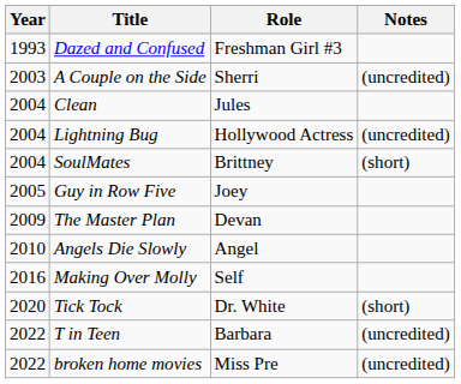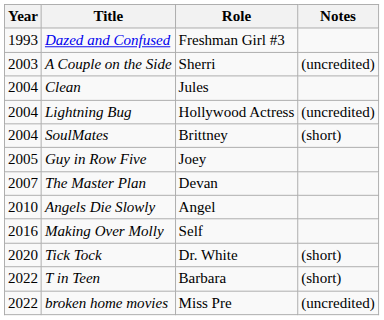 <table class="wikitable">
 <tr style="text-align:center;">
 <th scope="col">Year</th>
 <th scope="col">Title</th>
 <th scope="col">Role</th>
 <th scope="col">Notes</th>
 </tr>
 <tr>
 <td>1993</td>
 <td><em><a href='#'>Dazed and Confused</a></em></td>
 <td>Freshman Girl #3</td>
 <td></td>
 </tr>
 <tr>
 <td>2003</td>
 <td><em>A Couple on the Side</em></td>
 <td>Sherri</td>
 <td>(uncredited)</td>
 </tr>
 <tr>
 <td>2004</td>
 <td><em>Clean</em></td>
 <td>Jules</td>
 <td></td>
 </tr>
 <tr>
 <td>2004</td>
 <td><em>Lightning Bug</em></td>
 <td>Hollywood Actress</td>
 <td>(uncredited)</td>
 </tr>
 <tr>
 <td>2004</td>
 <td><em>SoulMates</em></td>
 <td>Brittney</td>
 <td>(short)</td>
 </tr>
 <tr>
 <td>2005</td>
 <td><em>Guy in Row Five</em></td>
 <td>Joey</td>
 <td></td>
 </tr>
 <tr>
-<td>2009</td>
+<td>2007</td>
 <td><em>The Master Plan</em></td>
 <td>Devan</td>
 <td></td>
 </tr>
 <tr>
 <td>2010</td>
 <td><em>Angels Die Slowly</em></td>
 <td>Angel</td>
 <td></td>
 </tr>
 <tr>
 <td>2016</td>
 <td><em>Making Over Molly</em></td>
 <td>Self</td>
 <td></td>
 </tr>
 <tr>
 <td>2020</td>
 <td><em>Tick Tock</em></td>
 <td>Dr. White</td>
 <td>(short)</td>
 </tr>
 <tr>
 <td>2022</td>
 <td><em>T in Teen</em></td>
 <td>Barbara</td>
-<td>(uncredited)</td>
+<td>(short)</td>
 </tr>
 <tr>
 <td>2022</td>
 <td><em>broken home movies</em></td>
 <td>Miss Pre</td>
 <td>(uncredited)</td>
 </tr>
 </table>
